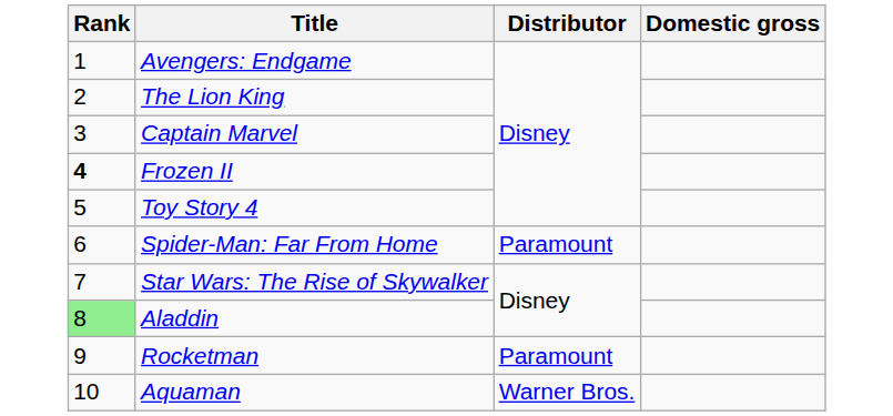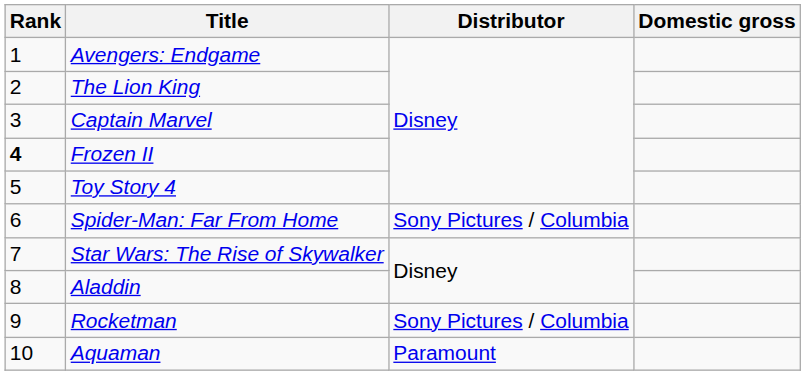 <table class="wikitable sortable" style="margin:auto; margin:auto;">
 <tr>
 <th>Rank</th>
 <th>Title</th>
 <th>Distributor</th>
 <th>Domestic gross</th>
 </tr>
 <tr>
 <td>1</td>
 <td><em><a href='#'>Avengers: Endgame</a></em></td>
 <td rowspan="5"><a href='#'>Disney</a></td>
 <td></td>
 </tr>
 <tr>
 <td>2</td>
 <td><em><a href='#'>The Lion King</a></em></td>
 <td></td>
 </tr>
 <tr>
 <td>3</td>
 <td><em><a href='#'>Captain Marvel</a></em></td>
 <td></td>
 </tr>
 <tr>
 <td><strong>4</strong></td>
 <td><em><a href='#'>Frozen II</a></em></td>
 <td></td>
 </tr>
 <tr>
 <td>5</td>
 <td><em><a href='#'>Toy Story 4</a></em></td>
 <td></td>
 </tr>
 <tr>
 <td>6</td>
 <td><em><a href='#'>Spider-Man: Far From Home</a></em></td>
-<td><a href='#'>Paramount</a></td>
+<td><a href='#'>Sony Pictures</a> / <a href='#'>Columbia</a></td>
 <td></td>
 </tr>
 <tr>
 <td>7</td>
 <td><em><a href='#'>Star Wars: The Rise of Skywalker</a></em></td>
 <td rowspan="2">Disney</td>
 <td></td>
 </tr>
 <tr>
-<td style="background: lightgreen;">8</td>
+<td>8</td>
 <td><em><a href='#'>Aladdin</a></em></td>
 <td></td>
 </tr>
 <tr>
 <td>9</td>
 <td><em><a href='#'>Rocketman</a></em></td>
-<td><a href='#'>Paramount</a></td>
+<td><a href='#'>Sony Pictures</a> / <a href='#'>Columbia</a></td>
 <td></td>
 </tr>
 <tr>
 <td>10</td>
 <td><em><a href='#'>Aquaman</a></em></td>
-<td><a href='#'>Warner Bros.</a></td>
+<td><a href='#'>Paramount</a></td>
 <td></td>
 </tr>
 </table>
